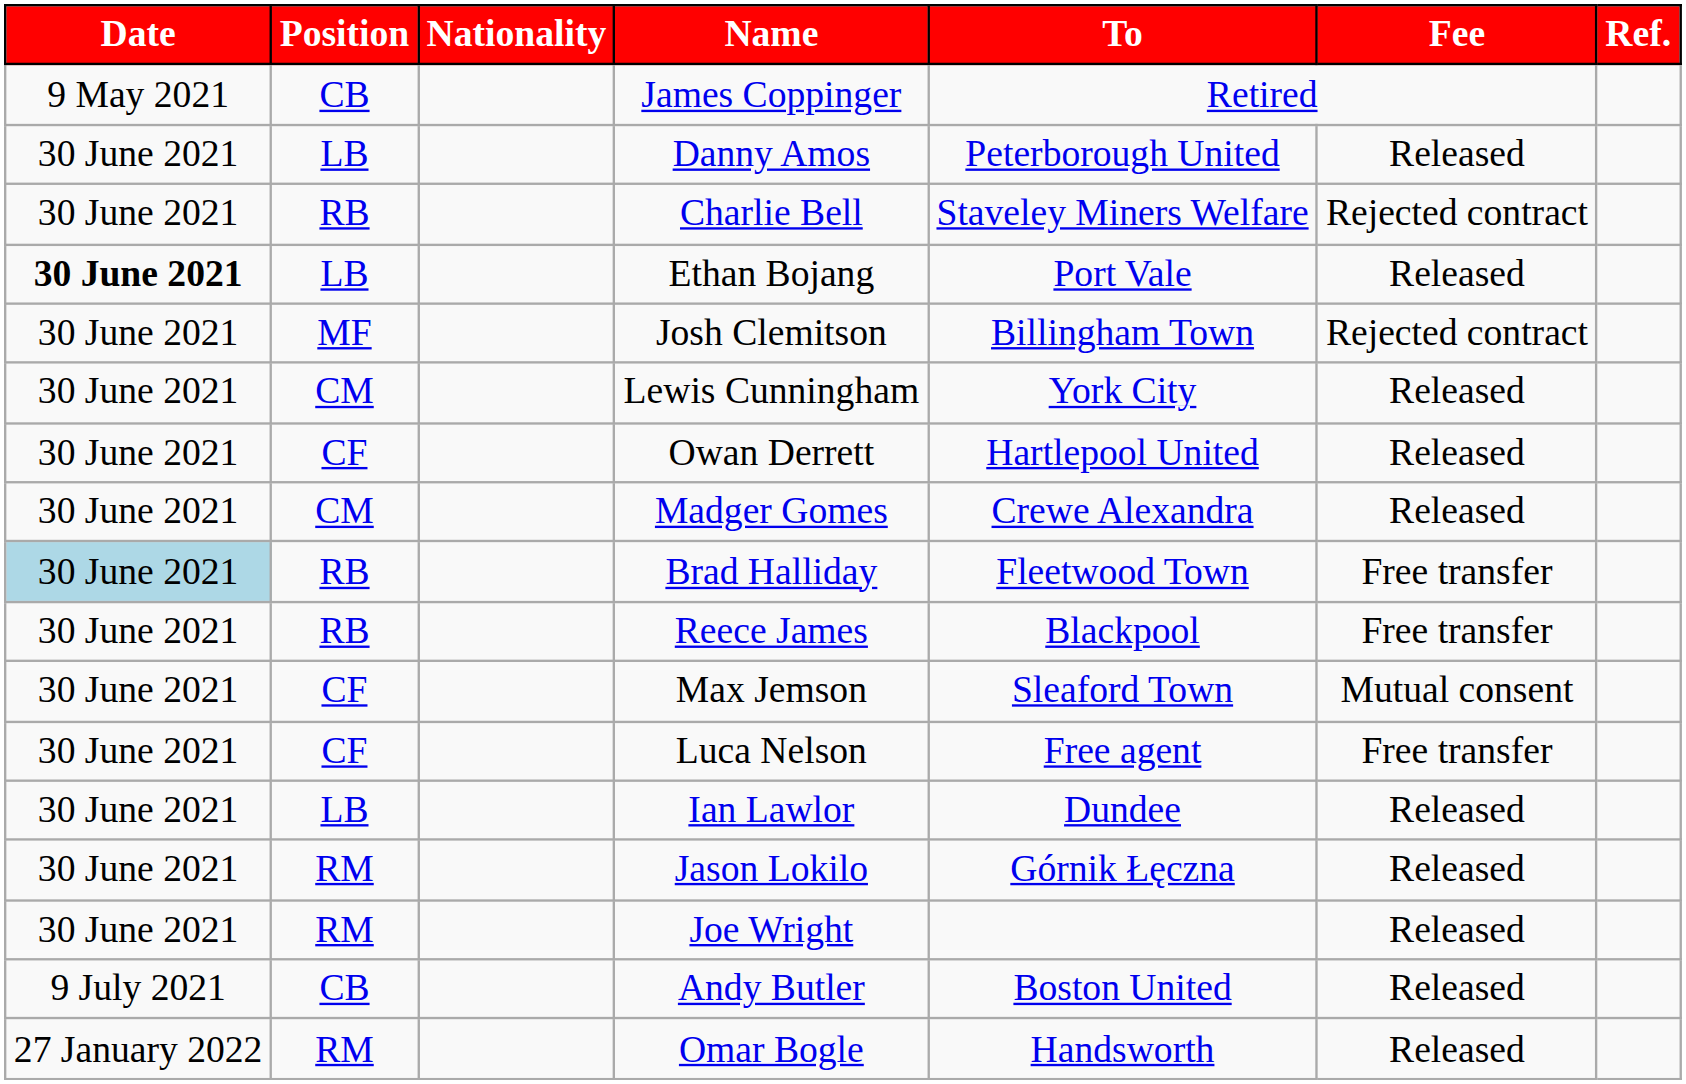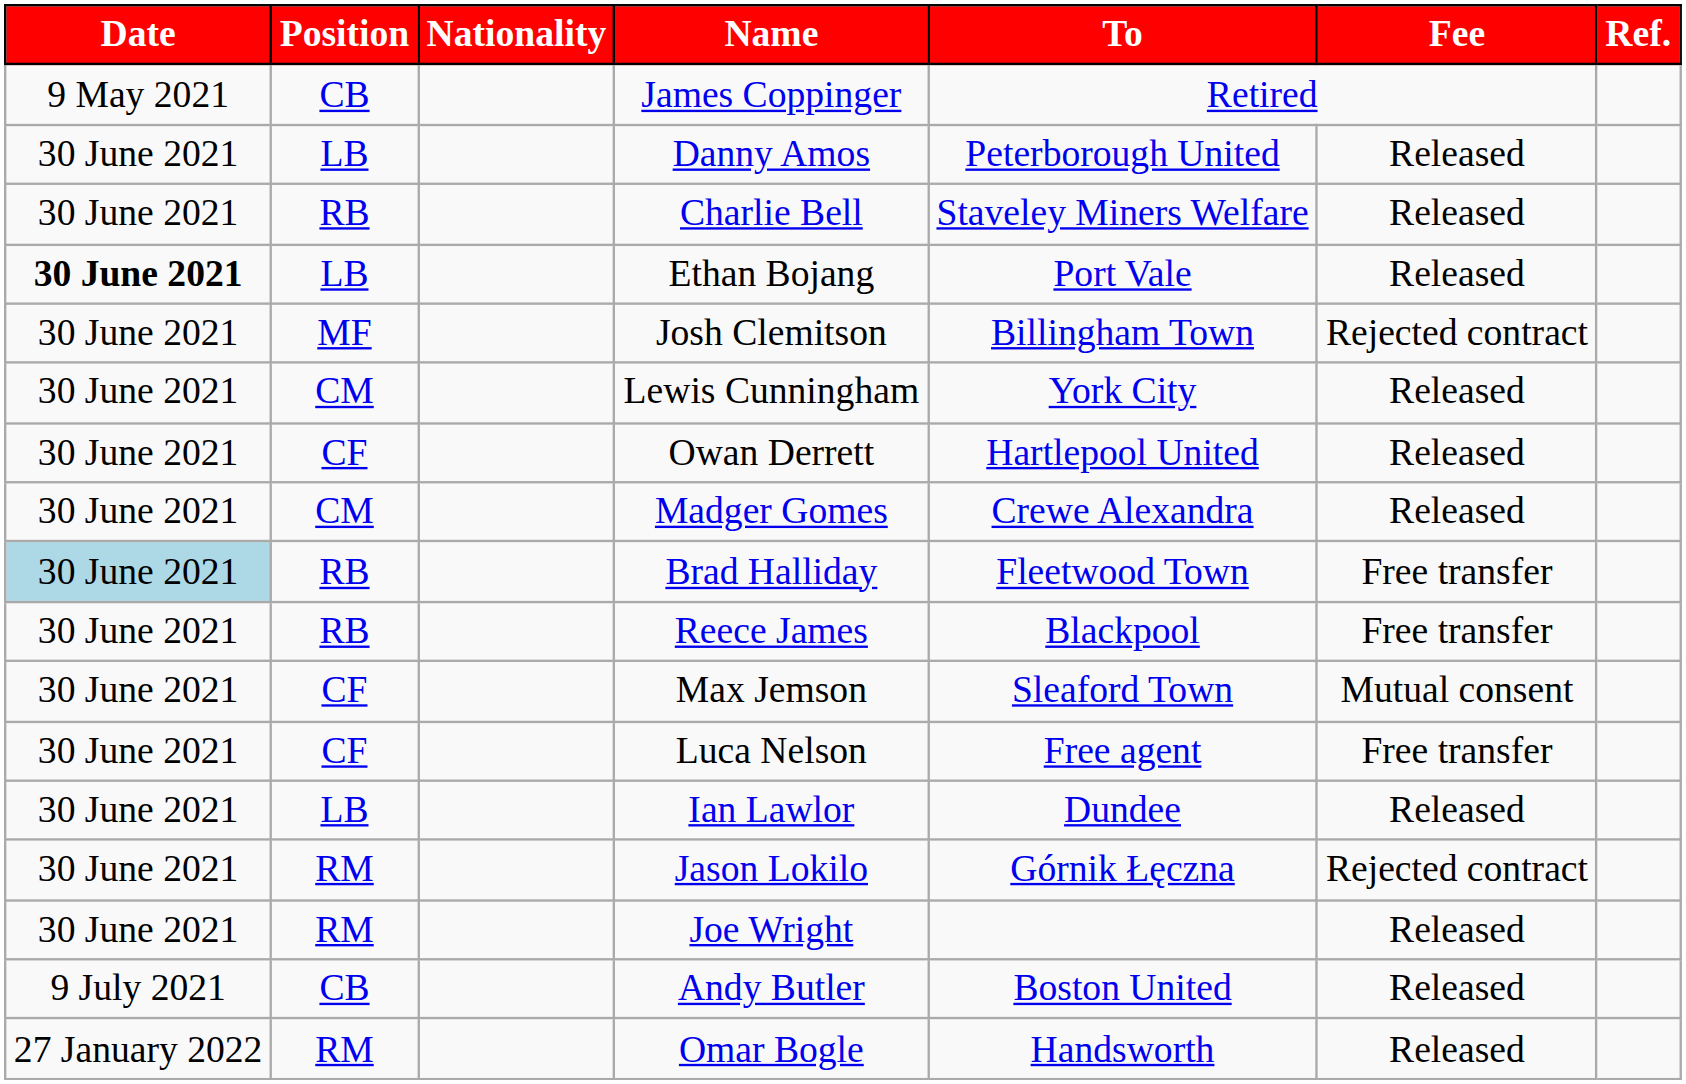 <table class="wikitable" style="text-align:center;">
 <tr>
 <th style="background:red;border:1px solid black;color:white;">Date</th>
 <th style="background:red;border:1px solid black;color:white;">Position</th>
 <th style="background:red;border:1px solid black;color:white;">Nationality</th>
 <th style="background:red;border:1px solid black;color:white;">Name</th>
 <th style="background:red;border:1px solid black;color:white;">To</th>
 <th style="background:red;border:1px solid black;color:white;">Fee</th>
 <th style="background:red;border:1px solid black;color:white;">Ref.</th>
 </tr>
 <tr>
 <td>9 May 2021</td>
 <td><a href='#'>CB</a></td>
 <td></td>
 <td><a href='#'>James Coppinger</a></td>
 <td colspan="2"><a href='#'>Retired</a></td>
 <td></td>
 </tr>
 <tr>
 <td>30 June 2021</td>
 <td><a href='#'>LB</a></td>
 <td></td>
 <td><a href='#'>Danny Amos</a></td>
 <td> <a href='#'>Peterborough United</a></td>
 <td>Released</td>
 <td></td>
 </tr>
 <tr>
 <td>30 June 2021</td>
 <td><a href='#'>RB</a></td>
 <td></td>
 <td><a href='#'>Charlie Bell</a></td>
 <td> <a href='#'>Staveley Miners Welfare</a></td>
-<td>Rejected contract</td>
+<td>Released</td>
 <td></td>
 </tr>
 <tr>
 <td><strong>30 June 2021</strong></td>
 <td><a href='#'>LB</a></td>
 <td></td>
 <td>Ethan Bojang</td>
 <td> <a href='#'>Port Vale</a></td>
 <td>Released</td>
 <td></td>
 </tr>
 <tr>
 <td>30 June 2021</td>
 <td><a href='#'>MF</a></td>
 <td></td>
 <td>Josh Clemitson</td>
 <td> <a href='#'>Billingham Town</a></td>
 <td>Rejected contract</td>
 <td></td>
 </tr>
 <tr>
 <td>30 June 2021</td>
 <td><a href='#'>CM</a></td>
 <td></td>
 <td>Lewis Cunningham</td>
 <td> <a href='#'>York City</a></td>
 <td>Released</td>
 <td></td>
 </tr>
 <tr>
 <td>30 June 2021</td>
 <td><a href='#'>CF</a></td>
 <td></td>
 <td>Owan Derrett</td>
 <td> <a href='#'>Hartlepool United</a></td>
 <td>Released</td>
 <td></td>
 </tr>
 <tr>
 <td>30 June 2021</td>
 <td><a href='#'>CM</a></td>
 <td></td>
 <td><a href='#'>Madger Gomes</a></td>
 <td> <a href='#'>Crewe Alexandra</a></td>
 <td>Released</td>
 <td></td>
 </tr>
 <tr>
 <td style="background: lightblue;">30 June 2021</td>
 <td><a href='#'>RB</a></td>
 <td></td>
 <td><a href='#'>Brad Halliday</a></td>
 <td> <a href='#'>Fleetwood Town</a></td>
 <td>Free transfer</td>
 <td></td>
 </tr>
 <tr>
 <td>30 June 2021</td>
 <td><a href='#'>RB</a></td>
 <td></td>
 <td><a href='#'>Reece James</a></td>
 <td> <a href='#'>Blackpool</a></td>
 <td>Free transfer</td>
 <td></td>
 </tr>
 <tr>
 <td>30 June 2021</td>
 <td><a href='#'>CF</a></td>
 <td></td>
 <td>Max Jemson</td>
 <td> <a href='#'>Sleaford Town</a></td>
 <td>Mutual consent</td>
 <td></td>
 </tr>
 <tr>
 <td>30 June 2021</td>
 <td><a href='#'>CF</a></td>
 <td></td>
 <td>Luca Nelson</td>
 <td> <a href='#'>Free agent</a></td>
 <td>Free transfer</td>
 <td></td>
 </tr>
 <tr>
 <td>30 June 2021</td>
 <td><a href='#'>LB</a></td>
 <td></td>
 <td><a href='#'>Ian Lawlor</a></td>
 <td> <a href='#'>Dundee</a></td>
 <td>Released</td>
 <td></td>
 </tr>
 <tr>
 <td>30 June 2021</td>
 <td><a href='#'>RM</a></td>
 <td></td>
 <td><a href='#'>Jason Lokilo</a></td>
 <td> <a href='#'>Górnik Łęczna</a></td>
-<td>Released</td>
+<td>Rejected contract</td>
 <td></td>
 </tr>
 <tr>
 <td>30 June 2021</td>
 <td><a href='#'>RM</a></td>
 <td></td>
 <td><a href='#'>Joe Wright</a></td>
 <td></td>
 <td>Released</td>
 <td></td>
 </tr>
 <tr>
 <td>9 July 2021</td>
 <td><a href='#'>CB</a></td>
 <td></td>
 <td><a href='#'>Andy Butler</a></td>
 <td> <a href='#'>Boston United</a></td>
 <td>Released</td>
 <td></td>
 </tr>
 <tr>
 <td>27 January 2022</td>
 <td><a href='#'>RM</a></td>
 <td></td>
 <td><a href='#'>Omar Bogle</a></td>
 <td> <a href='#'>Handsworth</a></td>
 <td>Released</td>
 <td></td>
 </tr>
 </table>
